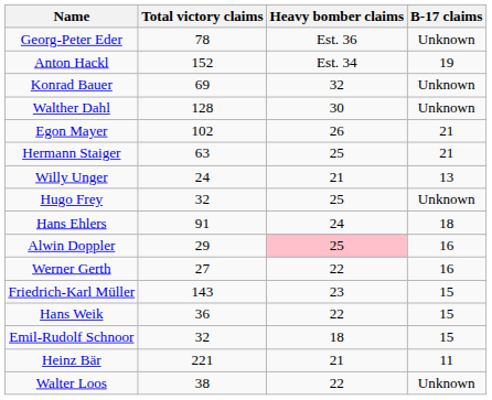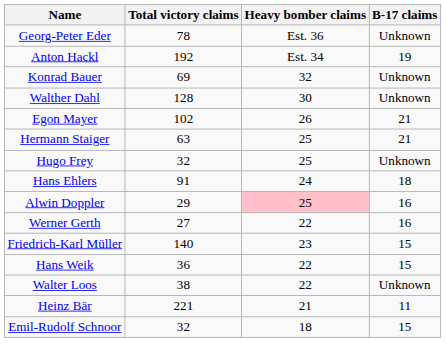 <table class="wikitable sortable" style="text-align:center">
 <tr>
 <th>Name</th>
 <th>Total victory claims</th>
 <th>Heavy bomber claims</th>
 <th>B-17 claims</th>
 </tr>
 <tr>
 <td><a href='#'>Georg-Peter Eder</a></td>
 <td>78</td>
 <td>Est. 36</td>
 <td>Unknown</td>
 </tr>
 <tr>
 <td><a href='#'>Anton Hackl</a></td>
-<td>152</td>
+<td>192</td>
 <td>Est. 34</td>
 <td>19</td>
 </tr>
 <tr>
 <td><a href='#'>Konrad Bauer</a></td>
 <td>69</td>
 <td>32</td>
 <td>Unknown</td>
 </tr>
 <tr>
 <td><a href='#'>Walther Dahl</a></td>
 <td>128</td>
 <td>30</td>
 <td>Unknown</td>
 </tr>
 <tr>
 <td><a href='#'>Egon Mayer</a> </td>
 <td>102</td>
 <td>26</td>
 <td>21</td>
 </tr>
 <tr>
 <td><a href='#'>Hermann Staiger</a></td>
 <td>63</td>
 <td>25</td>
 <td>21</td>
 </tr>
 <tr>
-<td><a href='#'>Willy Unger</a></td>
-<td>24</td>
-<td>21</td>
-<td>13</td>
-</tr>
-<tr>
 <td><a href='#'>Hugo Frey</a> </td>
 <td>32</td>
 <td>25</td>
 <td>Unknown</td>
 </tr>
 <tr>
 <td><a href='#'>Hans Ehlers</a> </td>
 <td>91</td>
 <td>24</td>
 <td>18</td>
 </tr>
 <tr>
 <td><a href='#'>Alwin Doppler</a></td>
 <td>29</td>
 <td style="background: pink;">25</td>
 <td>16</td>
 </tr>
 <tr>
 <td><a href='#'>Werner Gerth</a></td>
 <td>27</td>
 <td>22</td>
 <td>16</td>
 </tr>
 <tr>
 <td><a href='#'>Friedrich-Karl Müller</a></td>
-<td>143</td>
+<td>140</td>
 <td>23</td>
 <td>15</td>
 </tr>
 <tr>
 <td><a href='#'>Hans Weik</a></td>
 <td>36</td>
 <td>22</td>
 <td>15</td>
 </tr>
 <tr>
-<td><a href='#'>Emil-Rudolf Schnoor</a></td>
-<td>32</td>
-<td>18</td>
-<td>15</td>
+<td><a href='#'>Walter Loos</a></td>
+<td>38</td>
+<td>22</td>
+<td>Unknown</td>
 </tr>
 <tr>
 <td><a href='#'>Heinz Bär</a></td>
 <td>221</td>
 <td>21</td>
 <td>11</td>
 </tr>
 <tr>
-<td><a href='#'>Walter Loos</a></td>
-<td>38</td>
-<td>22</td>
-<td>Unknown</td>
+<td><a href='#'>Emil-Rudolf Schnoor</a></td>
+<td>32</td>
+<td>18</td>
+<td>15</td>
 </tr>
 </table>
